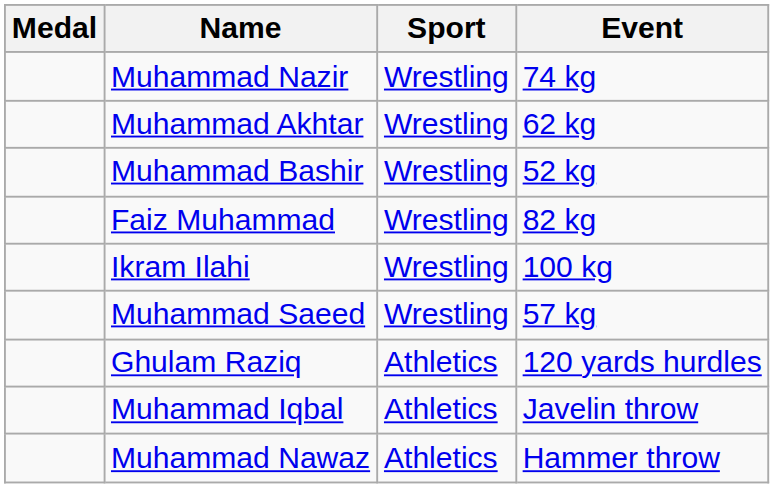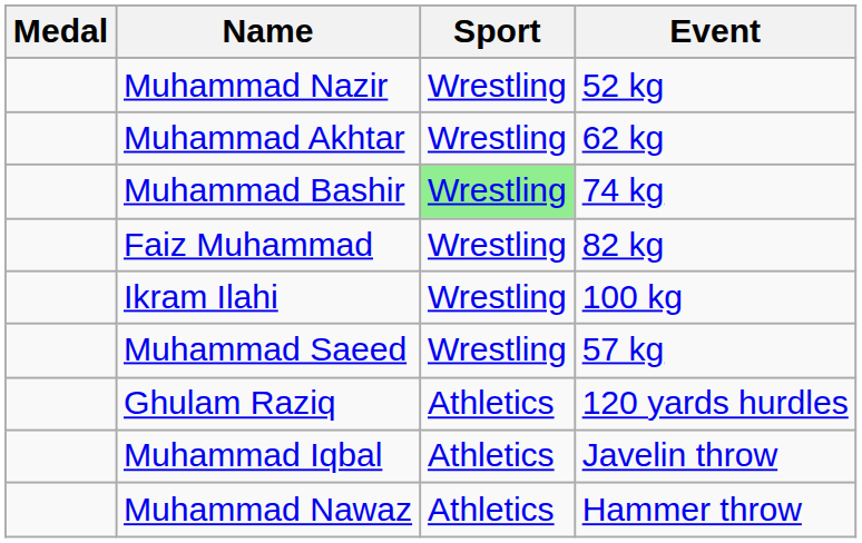 <table class="wikitable sortable">
 <tr>
 <th>Medal</th>
 <th>Name</th>
 <th>Sport</th>
 <th>Event</th>
 </tr>
 <tr>
 <td></td>
 <td><a href='#'>Muhammad Nazir</a></td>
 <td><a href='#'>Wrestling</a></td>
-<td><a href='#'>74 kg</a></td>
+<td><a href='#'> 52 kg</a></td>
 </tr>
 <tr>
 <td></td>
 <td><a href='#'>Muhammad Akhtar</a></td>
 <td><a href='#'>Wrestling</a></td>
 <td><a href='#'>62 kg</a></td>
 </tr>
 <tr>
 <td></td>
 <td><a href='#'>Muhammad Bashir</a></td>
-<td><a href='#'>Wrestling</a></td>
-<td><a href='#'> 52 kg</a></td>
+<td style="background: lightgreen;"><a href='#'>Wrestling</a></td>
+<td><a href='#'>74 kg</a></td>
 </tr>
 <tr>
 <td></td>
 <td><a href='#'>Faiz Muhammad</a></td>
 <td><a href='#'>Wrestling</a></td>
 <td><a href='#'>82 kg</a></td>
 </tr>
 <tr>
 <td></td>
 <td><a href='#'>Ikram Ilahi</a></td>
 <td><a href='#'>Wrestling</a></td>
 <td><a href='#'> 100 kg</a></td>
 </tr>
 <tr>
 <td></td>
 <td><a href='#'>Muhammad Saeed</a></td>
 <td><a href='#'>Wrestling</a></td>
 <td><a href='#'> 57 kg</a></td>
 </tr>
 <tr>
 <td></td>
 <td><a href='#'>Ghulam Raziq</a></td>
 <td><a href='#'>Athletics</a></td>
 <td><a href='#'> 120 yards hurdles</a></td>
 </tr>
 <tr>
 <td></td>
 <td><a href='#'>Muhammad Iqbal</a></td>
 <td><a href='#'>Athletics</a></td>
 <td><a href='#'> Javelin throw</a></td>
 </tr>
 <tr>
 <td></td>
 <td><a href='#'>Muhammad Nawaz</a></td>
 <td><a href='#'>Athletics</a></td>
 <td><a href='#'> Hammer throw</a></td>
 </tr>
 </table>
